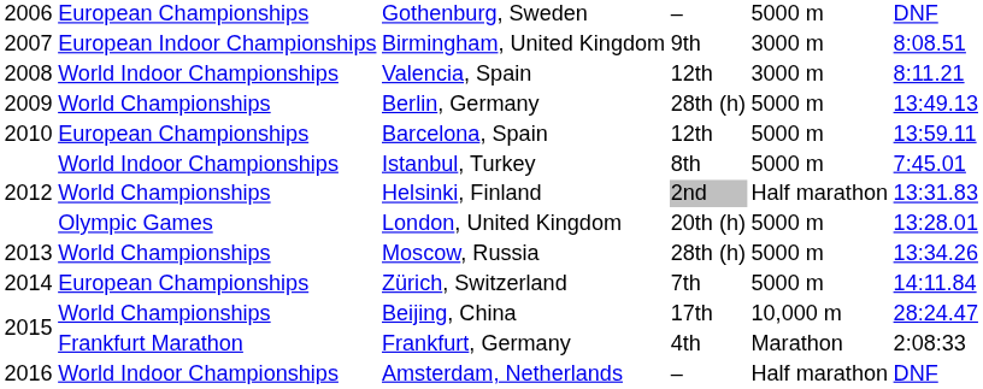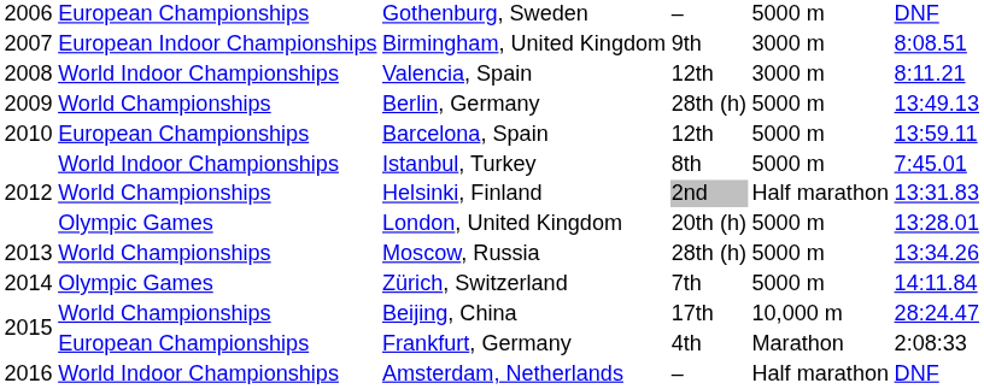 <table>
 <tr>
 <td>2006</td>
 <td><a href='#'>European Championships</a></td>
 <td><a href='#'>Gothenburg</a>, Sweden</td>
 <td>–</td>
 <td>5000 m</td>
 <td><a href='#'>DNF</a></td>
 </tr>
 <tr>
 <td>2007</td>
 <td><a href='#'>European Indoor Championships</a></td>
 <td><a href='#'>Birmingham</a>, United Kingdom</td>
 <td>9th</td>
 <td>3000 m</td>
 <td><a href='#'>8:08.51</a></td>
 </tr>
 <tr>
 <td>2008</td>
 <td><a href='#'>World Indoor Championships</a></td>
 <td><a href='#'>Valencia</a>, Spain</td>
 <td>12th</td>
 <td>3000 m</td>
 <td><a href='#'>8:11.21</a></td>
 </tr>
 <tr>
 <td>2009</td>
 <td><a href='#'>World Championships</a></td>
 <td><a href='#'>Berlin</a>, Germany</td>
 <td>28th (h)</td>
 <td>5000 m</td>
 <td><a href='#'>13:49.13</a></td>
 </tr>
 <tr>
 <td>2010</td>
 <td><a href='#'>European Championships</a></td>
 <td><a href='#'>Barcelona</a>, Spain</td>
 <td>12th</td>
 <td>5000 m</td>
 <td><a href='#'>13:59.11</a></td>
 </tr>
 <tr>
 <td rowspan=3>2012</td>
 <td><a href='#'>World Indoor Championships</a></td>
 <td><a href='#'>Istanbul</a>, Turkey</td>
 <td>8th</td>
 <td>5000 m</td>
 <td><a href='#'>7:45.01</a></td>
 </tr>
 <tr>
 <td><a href='#'>World Championships</a></td>
 <td><a href='#'>Helsinki</a>, Finland</td>
 <td bgcolor=silver>2nd</td>
 <td>Half marathon</td>
 <td><a href='#'>13:31.83</a></td>
 </tr>
 <tr>
 <td><a href='#'>Olympic Games</a></td>
 <td><a href='#'>London</a>, United Kingdom</td>
 <td>20th (h)</td>
 <td>5000 m</td>
 <td><a href='#'>13:28.01</a></td>
 </tr>
 <tr>
 <td>2013</td>
 <td><a href='#'>World Championships</a></td>
 <td><a href='#'>Moscow</a>, Russia</td>
 <td>28th (h)</td>
 <td>5000 m</td>
 <td><a href='#'>13:34.26</a></td>
 </tr>
 <tr>
 <td>2014</td>
-<td><a href='#'>European Championships</a></td>
+<td><a href='#'>Olympic Games</a></td>
 <td><a href='#'>Zürich</a>, Switzerland</td>
 <td>7th</td>
 <td>5000 m</td>
 <td><a href='#'>	14:11.84</a></td>
 </tr>
 <tr>
 <td rowspan=2>2015</td>
 <td><a href='#'>World Championships</a></td>
 <td><a href='#'>Beijing</a>, China</td>
 <td>17th</td>
 <td>10,000 m</td>
 <td><a href='#'>28:24.47</a></td>
 </tr>
 <tr>
-<td><a href='#'>Frankfurt Marathon</a></td>
+<td><a href='#'>European Championships</a></td>
 <td><a href='#'>Frankfurt</a>, Germany</td>
 <td>4th</td>
 <td>Marathon</td>
 <td>2:08:33</td>
 </tr>
 <tr>
 <td>2016</td>
 <td><a href='#'>World Indoor Championships</a></td>
 <td><a href='#'>Amsterdam, Netherlands</a></td>
 <td>–</td>
 <td>Half marathon</td>
 <td><a href='#'>DNF</a></td>
 </tr>
 </table>
